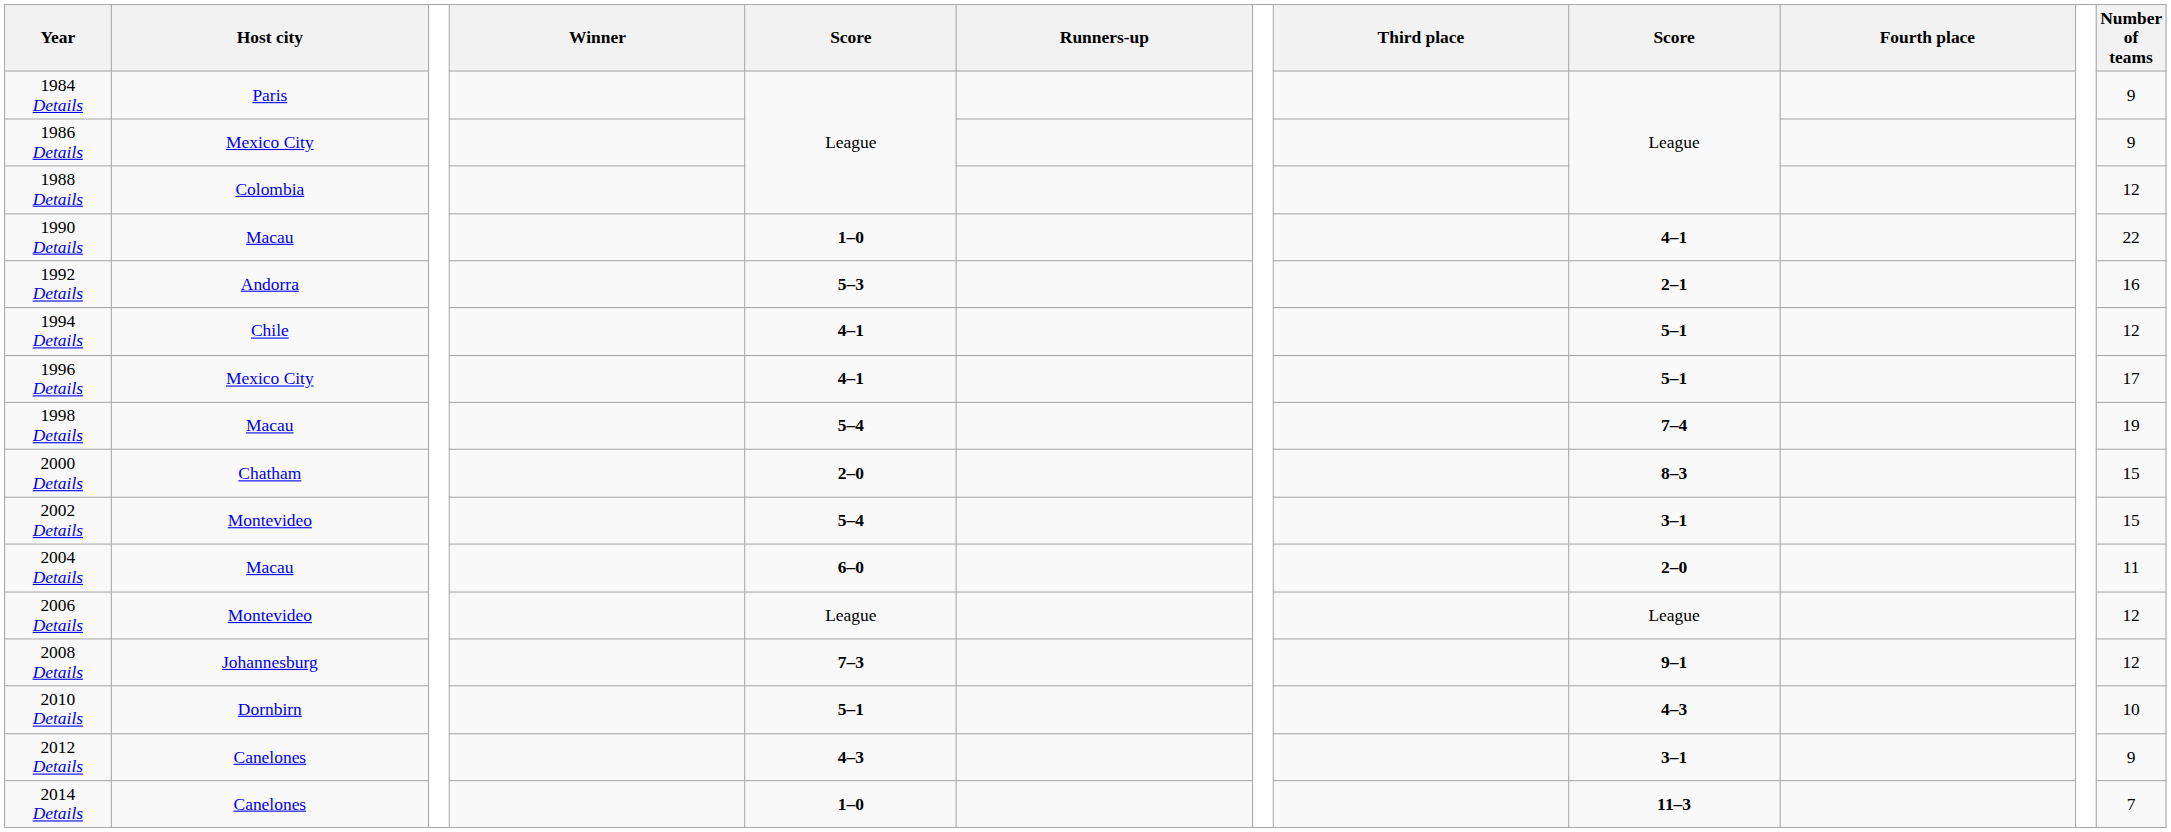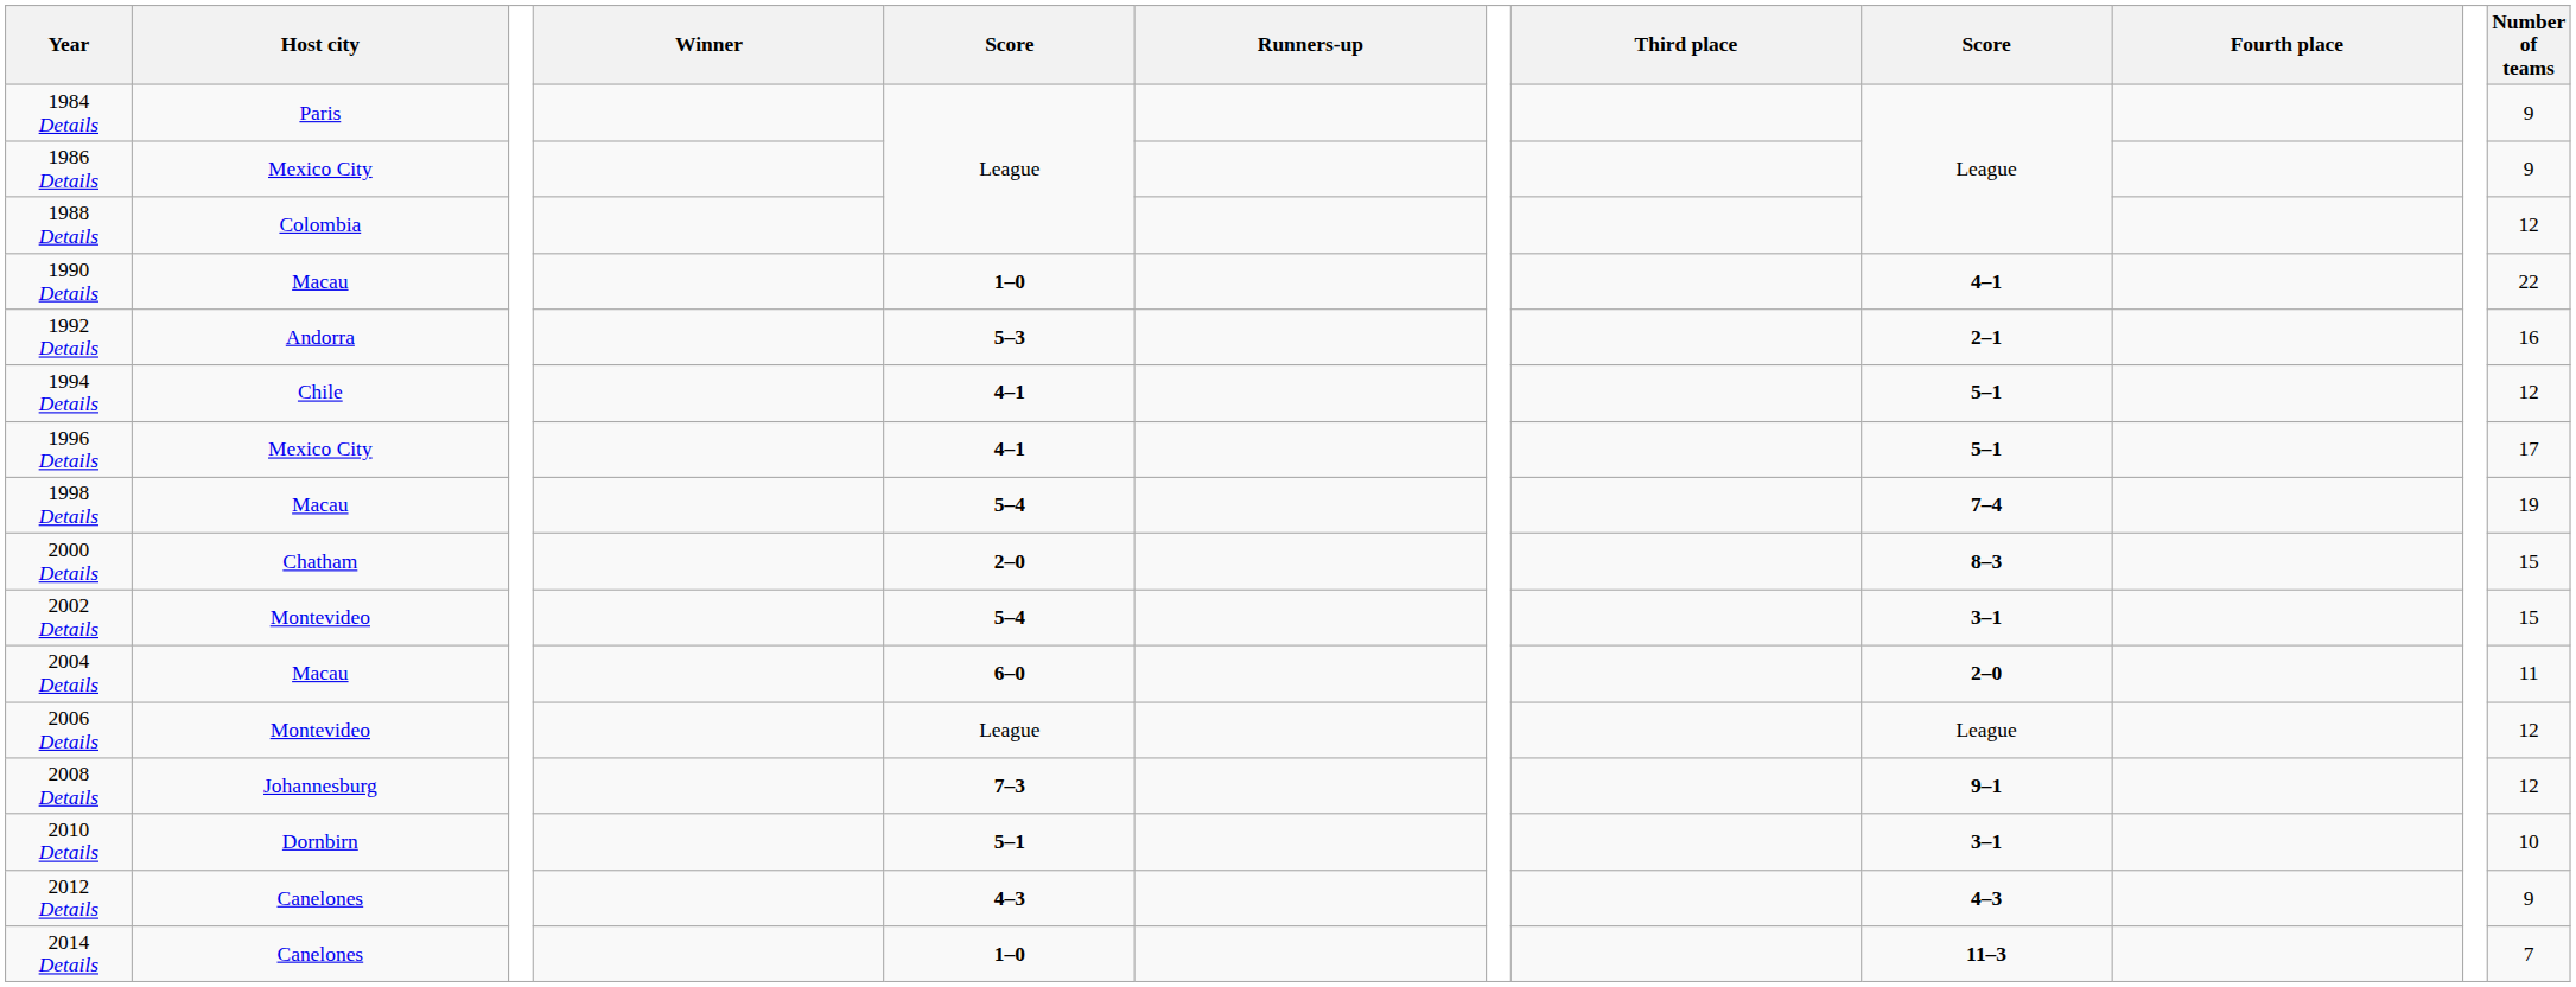 <table class="wikitable" style="text-align:center;width:100%">
 <tr>
 <th width=5%>Year</th>
 <th width=15%>Host city</th>
 <th rowspan="18" style="width:1%;background:#fff"></th>
 <th width=14%>Winner</th>
 <th width=10%>Score</th>
 <th width=14%>Runners-up</th>
 <th rowspan="18" style="width:1%;background:#fff"></th>
 <th width=14%>Third place</th>
 <th width=10%>Score</th>
 <th width=14%>Fourth place</th>
 <th rowspan="18" style="width:1%;background:#fff"></th>
 <th width=4%>Number of teams</th>
 </tr>
 <tr>
 <td>1984<br> <em><a href='#'>Details</a></em></td>
 <td> <a href='#'>Paris</a></td>
 <td><strong></strong></td>
 <td rowspan="3"><span>League</span></td>
 <td></td>
 <td></td>
 <td rowspan="3"><span>League</span></td>
 <td></td>
 <td>9</td>
 </tr>
 <tr>
 <td>1986<br> <em><a href='#'>Details</a></em></td>
 <td> <a href='#'>Mexico City</a></td>
 <td><strong></strong></td>
 <td></td>
 <td></td>
 <td></td>
 <td>9</td>
 </tr>
 <tr>
 <td>1988<br> <em><a href='#'>Details</a></em></td>
 <td> <a href='#'>Colombia</a></td>
 <td><strong></strong></td>
 <td></td>
 <td></td>
 <td></td>
 <td>12</td>
 </tr>
 <tr>
 <td>1990<br> <em><a href='#'>Details</a></em></td>
 <td> <a href='#'>Macau</a></td>
 <td><strong></strong></td>
 <td><strong>1–0</strong></td>
 <td></td>
 <td></td>
 <td><strong>4–1</strong></td>
 <td></td>
 <td>22</td>
 </tr>
 <tr>
 <td>1992<br> <em><a href='#'>Details</a></em></td>
 <td> <a href='#'>Andorra</a></td>
 <td><strong></strong></td>
 <td><strong>5–3</strong></td>
 <td></td>
 <td></td>
 <td><strong>2–1</strong></td>
 <td></td>
 <td>16</td>
 </tr>
 <tr>
 <td>1994<br> <em><a href='#'>Details</a></em></td>
 <td> <a href='#'>Chile</a></td>
 <td><strong></strong></td>
 <td><strong>4–1</strong></td>
 <td></td>
 <td></td>
 <td><strong>5–1</strong></td>
 <td></td>
 <td>12</td>
 </tr>
 <tr>
 <td>1996<br> <em><a href='#'>Details</a></em></td>
 <td> <a href='#'>Mexico City</a></td>
 <td><strong></strong></td>
 <td><strong>4–1</strong></td>
 <td></td>
 <td></td>
 <td><strong>5–1</strong></td>
 <td></td>
 <td>17</td>
 </tr>
 <tr>
 <td>1998<br> <em><a href='#'>Details</a></em></td>
 <td> <a href='#'>Macau</a></td>
 <td><strong></strong></td>
 <td><strong>5–4</strong></td>
 <td></td>
 <td></td>
 <td><strong>7–4</strong></td>
 <td></td>
 <td>19</td>
 </tr>
 <tr>
 <td>2000<br> <em><a href='#'>Details</a></em></td>
 <td> <a href='#'>Chatham</a></td>
 <td><strong></strong></td>
 <td><strong>2–0</strong></td>
 <td></td>
 <td></td>
 <td><strong>8–3</strong></td>
 <td></td>
 <td>15</td>
 </tr>
 <tr>
 <td>2002<br> <em><a href='#'>Details</a></em></td>
 <td> <a href='#'>Montevideo</a></td>
 <td><strong></strong></td>
 <td><strong>5–4</strong></td>
 <td></td>
 <td></td>
 <td><strong>3–1</strong></td>
 <td></td>
 <td>15</td>
 </tr>
 <tr>
 <td>2004<br> <em><a href='#'>Details</a></em></td>
 <td> <a href='#'>Macau</a></td>
 <td><strong></strong></td>
 <td><strong>6–0</strong></td>
 <td></td>
 <td></td>
 <td><strong>2–0</strong></td>
 <td></td>
 <td>11</td>
 </tr>
 <tr>
 <td>2006<br> <em><a href='#'>Details</a></em></td>
 <td> <a href='#'>Montevideo</a></td>
 <td><strong></strong></td>
 <td><span>League</span></td>
 <td></td>
 <td></td>
 <td><span>League</span></td>
 <td></td>
 <td>12</td>
 </tr>
 <tr>
 <td>2008<br> <em><a href='#'>Details</a></em></td>
 <td> <a href='#'>Johannesburg</a></td>
 <td><strong></strong></td>
 <td><strong>7–3</strong></td>
 <td></td>
 <td></td>
 <td><strong>9–1</strong></td>
 <td></td>
 <td>12</td>
 </tr>
 <tr>
 <td>2010<br> <em><a href='#'>Details</a></em></td>
 <td> <a href='#'>Dornbirn</a></td>
 <td><strong></strong></td>
 <td><strong>5–1</strong></td>
 <td></td>
 <td></td>
-<td><strong>4–3</strong></td>
+<td><strong>3–1</strong></td>
 <td></td>
 <td>10</td>
 </tr>
 <tr>
 <td>2012<br> <em><a href='#'>Details</a></em></td>
 <td> <a href='#'>Canelones</a></td>
 <td><strong></strong></td>
 <td><strong>4–3</strong></td>
 <td></td>
 <td></td>
-<td><strong>3–1</strong></td>
+<td><strong>4–3</strong></td>
 <td></td>
 <td>9</td>
 </tr>
 <tr>
 <td>2014<br> <em><a href='#'>Details</a></em></td>
 <td> <a href='#'>Canelones</a></td>
 <td><strong></strong></td>
 <td><strong>1–0</strong></td>
 <td></td>
 <td></td>
 <td><strong>11–3</strong></td>
 <td></td>
 <td>7</td>
 </tr>
 </table>
